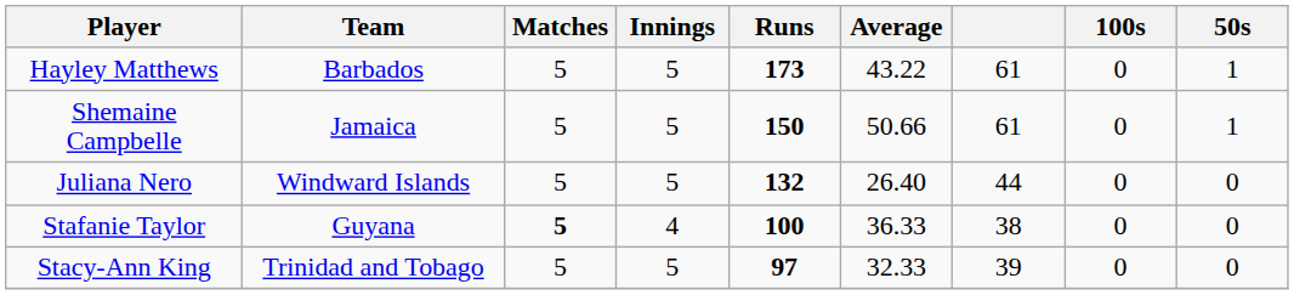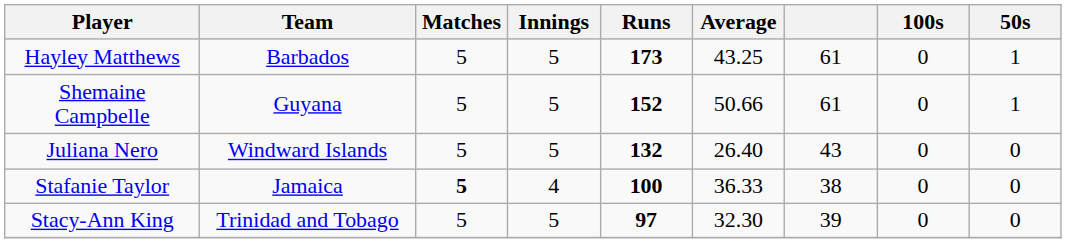 <table class="wikitable" style="text-align:center;">
 <tr>
 <th width=135>Player</th>
 <th width=150>Team</th>
 <th width=60>Matches</th>
 <th width=60>Innings</th>
 <th width=60>Runs</th>
 <th width=60>Average</th>
 <th width=60></th>
 <th width=60>100s</th>
 <th width=60>50s</th>
 </tr>
 <tr>
 <td><a href='#'>Hayley Matthews</a></td>
 <td><a href='#'>Barbados</a></td>
 <td>5</td>
 <td>5</td>
 <td><strong>173</strong></td>
-<td>43.22</td>
+<td>43.25</td>
 <td>61</td>
 <td>0</td>
 <td>1</td>
 </tr>
 <tr>
 <td><a href='#'>Shemaine Campbelle</a></td>
-<td><a href='#'>Jamaica</a></td>
+<td><a href='#'>Guyana</a></td>
 <td>5</td>
 <td>5</td>
-<td><strong>150</strong></td>
+<td><strong>152</strong></td>
 <td>50.66</td>
 <td>61</td>
 <td>0</td>
 <td>1</td>
 </tr>
 <tr>
 <td><a href='#'>Juliana Nero</a></td>
 <td><a href='#'>Windward Islands</a></td>
 <td>5</td>
 <td>5</td>
 <td><strong>132</strong></td>
 <td>26.40</td>
-<td>44</td>
+<td>43</td>
 <td>0</td>
 <td>0</td>
 </tr>
 <tr>
 <td><a href='#'>Stafanie Taylor</a></td>
-<td><a href='#'>Guyana</a></td>
+<td><a href='#'>Jamaica</a></td>
 <td><strong>5</strong></td>
 <td>4</td>
 <td><strong>100</strong></td>
 <td>36.33</td>
 <td>38</td>
 <td>0</td>
 <td>0</td>
 </tr>
 <tr>
 <td><a href='#'>Stacy-Ann King</a></td>
 <td><a href='#'>Trinidad and Tobago</a></td>
 <td>5</td>
 <td>5</td>
 <td><strong>97</strong></td>
-<td>32.33</td>
+<td>32.30</td>
 <td>39</td>
 <td>0</td>
 <td>0</td>
 </tr>
 <tr>
 </tr>
 </table>
